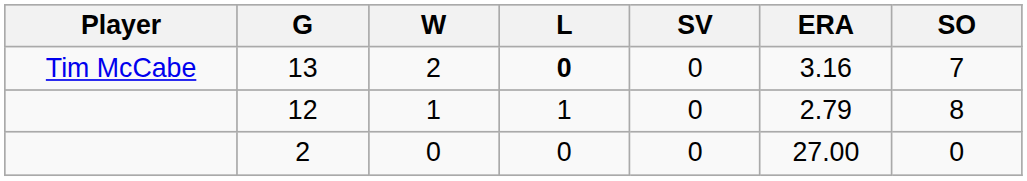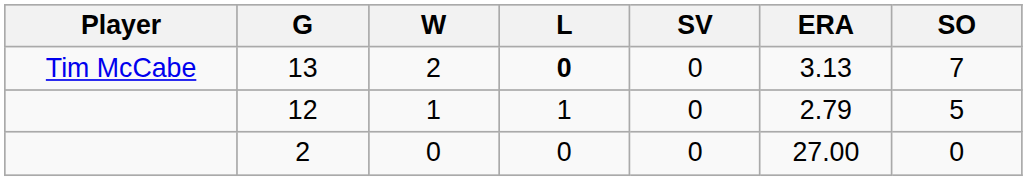 <table class="wikitable sortable">
 <tr>
 <th bgcolor="#DDDDFF" width="16%">Player</th>
 <th bgcolor="#DDDDFF" width="9%">G</th>
 <th bgcolor="#DDDDFF" width="9%">W</th>
 <th bgcolor="#DDDDFF" width="9%">L</th>
 <th bgcolor="#DDDDFF" width="9%">SV</th>
 <th bgcolor="#DDDDFF" width="9%">ERA</th>
 <th bgcolor="#DDDDFF" width="9%">SO</th>
 </tr>
 <tr align="center">
 <td><a href='#'>Tim McCabe</a></td>
 <td>13</td>
 <td>2</td>
 <td><strong>0</strong></td>
 <td>0</td>
-<td>3.16</td>
+<td>3.13</td>
 <td>7</td>
 </tr>
 <tr align="center">
 <td></td>
 <td>12</td>
 <td>1</td>
 <td>1</td>
 <td>0</td>
 <td>2.79</td>
-<td>8</td>
+<td>5</td>
 </tr>
 <tr align="center">
 <td></td>
 <td>2</td>
 <td>0</td>
 <td>0</td>
 <td>0</td>
 <td>27.00</td>
 <td>0</td>
 </tr>
 </table>
